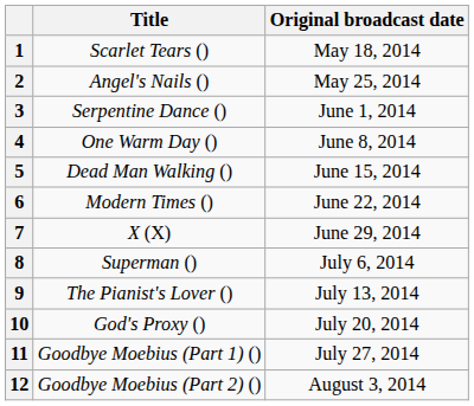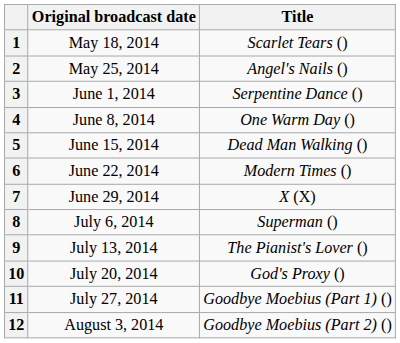 <table class="wikitable" style="text-align:center">
 <tr>
 <th></th>
+<th>Original broadcast date</th>
 <th>Title</th>
-<th>Original broadcast date</th>
 </tr>
 <tr>
 <th>1</th>
+<td>May 18, 2014</td>
 <td><em>Scarlet Tears</em> ()</td>
-<td>May 18, 2014</td>
 </tr>
 <tr>
 <th>2</th>
+<td>May 25, 2014</td>
 <td><em>Angel's Nails</em> ()</td>
-<td>May 25, 2014</td>
 </tr>
 <tr>
 <th>3</th>
+<td>June 1, 2014</td>
 <td><em>Serpentine Dance</em> ()</td>
-<td>June 1, 2014</td>
 </tr>
 <tr>
 <th>4</th>
+<td>June 8, 2014</td>
 <td><em>One Warm Day</em> ()</td>
-<td>June 8, 2014</td>
 </tr>
 <tr>
 <th>5</th>
+<td>June 15, 2014</td>
 <td><em>Dead Man Walking</em> ()</td>
-<td>June 15, 2014</td>
 </tr>
 <tr>
 <th>6</th>
+<td>June 22, 2014</td>
 <td><em>Modern Times</em> ()</td>
-<td>June 22, 2014</td>
 </tr>
 <tr>
 <th>7</th>
+<td>June 29, 2014</td>
 <td><em>X</em> (X)</td>
-<td>June 29, 2014</td>
 </tr>
 <tr>
 <th>8</th>
+<td>July 6, 2014</td>
 <td><em>Superman</em> ()</td>
-<td>July 6, 2014</td>
 </tr>
 <tr>
 <th>9</th>
+<td>July 13, 2014</td>
 <td><em>The Pianist's Lover</em> ()</td>
-<td>July 13, 2014</td>
 </tr>
 <tr>
 <th>10</th>
+<td>July 20, 2014</td>
 <td><em>God's Proxy</em> ()</td>
-<td>July 20, 2014</td>
 </tr>
 <tr>
 <th>11</th>
+<td>July 27, 2014</td>
 <td><em>Goodbye Moebius (Part 1)</em> ()</td>
-<td>July 27, 2014</td>
 </tr>
 <tr>
 <th>12</th>
+<td>August 3, 2014</td>
 <td><em>Goodbye Moebius (Part 2)</em> ()</td>
-<td>August 3, 2014</td>
 </tr>
 </table>
